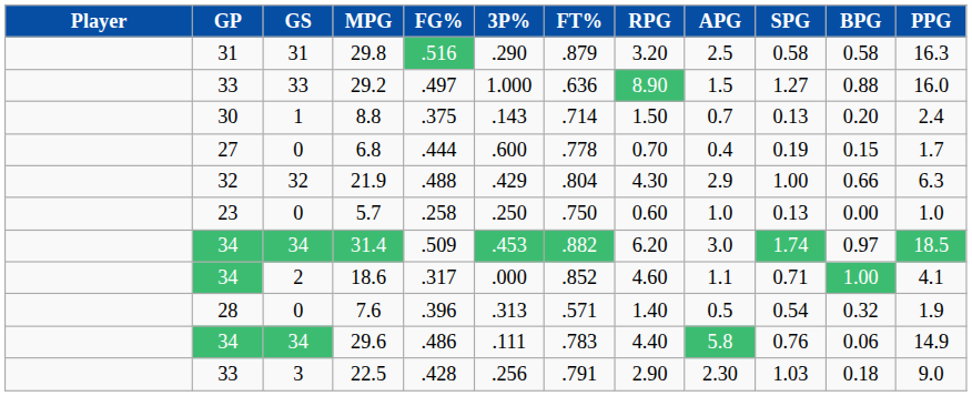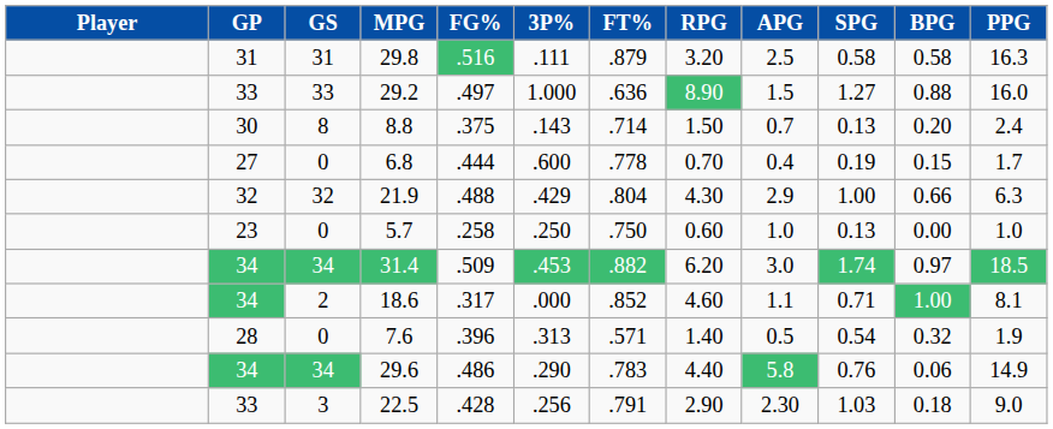 <table class="wikitable sortable" style="text-align:center;">
 <tr>
 <th style="background:#054EA4;color:white;" width="16%">Player</th>
 <th style="background:#054EA4;color:white;" width="6%">GP</th>
 <th style="background:#054EA4;color:white;" width="6%">GS</th>
 <th style="background:#054EA4;color:white;" width="6%">MPG</th>
 <th style="background:#054EA4;color:white;" width="6%">FG%</th>
 <th style="background:#054EA4;color:white;" width="6%">3P%</th>
 <th style="background:#054EA4;color:white;" width="6%">FT%</th>
 <th style="background:#054EA4;color:white;" width="6%">RPG</th>
 <th style="background:#054EA4;color:white;" width="6%">APG</th>
 <th style="background:#054EA4;color:white;" width="6%">SPG</th>
 <th style="background:#054EA4;color:white;" width="6%">BPG</th>
 <th style="background:#054EA4;color:white;" width="6%">PPG</th>
 </tr>
 <tr>
 <td></td>
 <td>31</td>
 <td>31</td>
 <td>29.8</td>
 <td style="background:#3CBC71; color:white">.516</td>
-<td>.290</td>
+<td>.111</td>
 <td>.879</td>
 <td>3.20</td>
 <td>2.5</td>
 <td>0.58</td>
 <td>0.58</td>
 <td>16.3</td>
 </tr>
 <tr>
 <td></td>
 <td>33</td>
 <td>33</td>
 <td>29.2</td>
 <td>.497</td>
 <td>1.000</td>
 <td>.636</td>
 <td style="background:#3CBC71; color:white">8.90</td>
 <td>1.5</td>
 <td>1.27</td>
 <td>0.88</td>
 <td>16.0</td>
 </tr>
 <tr>
 <td></td>
 <td>30</td>
-<td>1</td>
+<td>8</td>
 <td>8.8</td>
 <td>.375</td>
 <td>.143</td>
 <td>.714</td>
 <td>1.50</td>
 <td>0.7</td>
 <td>0.13</td>
 <td>0.20</td>
 <td>2.4</td>
 </tr>
 <tr>
 <td></td>
 <td>27</td>
 <td>0</td>
 <td>6.8</td>
 <td>.444</td>
 <td>.600</td>
 <td>.778</td>
 <td>0.70</td>
 <td>0.4</td>
 <td>0.19</td>
 <td>0.15</td>
 <td>1.7</td>
 </tr>
 <tr>
 <td></td>
 <td>32</td>
 <td>32</td>
 <td>21.9</td>
 <td>.488</td>
 <td>.429</td>
 <td>.804</td>
 <td>4.30</td>
 <td>2.9</td>
 <td>1.00</td>
 <td>0.66</td>
 <td>6.3</td>
 </tr>
 <tr>
 <td></td>
 <td>23</td>
 <td>0</td>
 <td>5.7</td>
 <td>.258</td>
 <td>.250</td>
 <td>.750</td>
 <td>0.60</td>
 <td>1.0</td>
 <td>0.13</td>
 <td>0.00</td>
 <td>1.0</td>
 </tr>
 <tr>
 <td></td>
 <td style="background:#3CBC71; color:white">34</td>
 <td style="background:#3CBC71; color:white">34</td>
 <td style="background:#3CBC71; color:white">31.4</td>
 <td>.509</td>
 <td style="background:#3CBC71; color:white">.453</td>
 <td style="background:#3CBC71; color:white">.882</td>
 <td>6.20</td>
 <td>3.0</td>
 <td style="background:#3CBC71; color:white">1.74</td>
 <td>0.97</td>
 <td style="background:#3CBC71; color:white">18.5</td>
 </tr>
 <tr>
 <td></td>
 <td style="background:#3CBC71; color:white">34</td>
 <td>2</td>
 <td>18.6</td>
 <td>.317</td>
 <td>.000</td>
 <td>.852</td>
 <td>4.60</td>
 <td>1.1</td>
 <td>0.71</td>
 <td style="background:#3CBC71; color:white">1.00</td>
-<td>4.1</td>
+<td>8.1</td>
 </tr>
 <tr>
 <td></td>
 <td>28</td>
 <td>0</td>
 <td>7.6</td>
 <td>.396</td>
 <td>.313</td>
 <td>.571</td>
 <td>1.40</td>
 <td>0.5</td>
 <td>0.54</td>
 <td>0.32</td>
 <td>1.9</td>
 </tr>
 <tr>
 <td></td>
 <td style="background:#3CBC71; color:white">34</td>
 <td style="background:#3CBC71; color:white">34</td>
 <td>29.6</td>
 <td>.486</td>
-<td>.111</td>
+<td>.290</td>
 <td>.783</td>
 <td>4.40</td>
 <td style="background:#3CBC71; color:white">5.8</td>
 <td>0.76</td>
 <td>0.06</td>
 <td>14.9</td>
 </tr>
 <tr>
 <td></td>
 <td>33</td>
 <td>3</td>
 <td>22.5</td>
 <td>.428</td>
 <td>.256</td>
 <td>.791</td>
 <td>2.90</td>
 <td>2.30</td>
 <td>1.03</td>
 <td>0.18</td>
 <td>9.0</td>
 </tr>
 </table>
